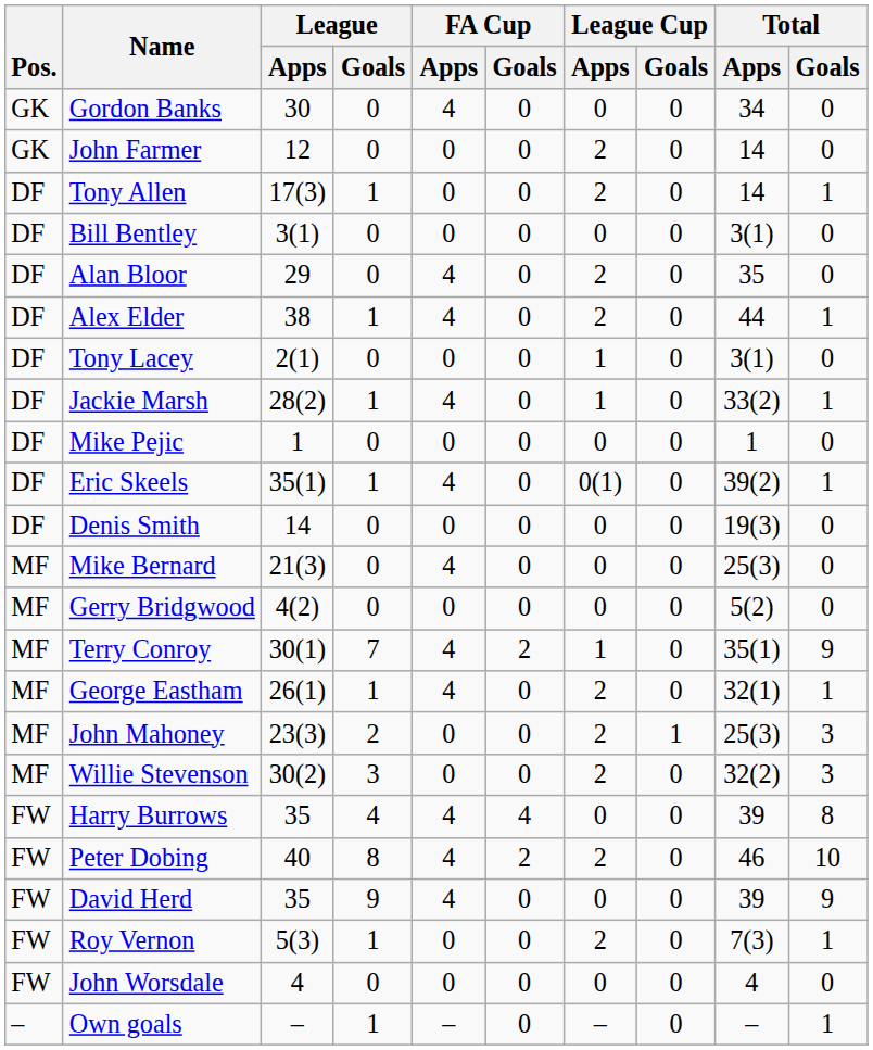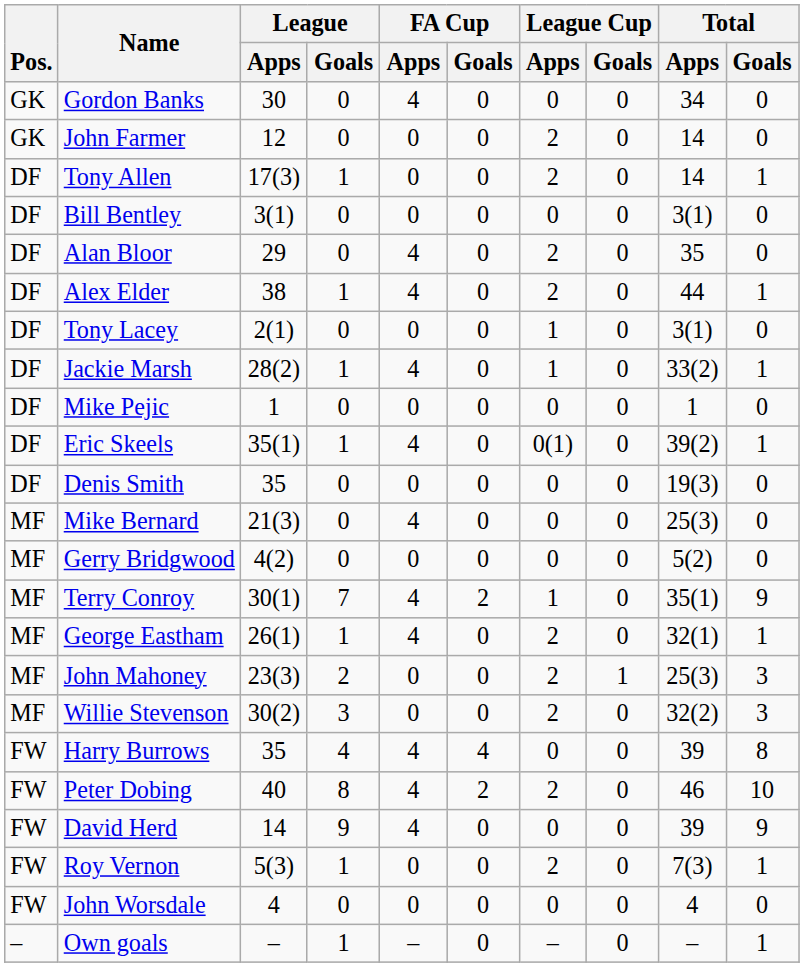 <table class="wikitable" style="text-align:center">
 <tr>
 <th rowspan="2" valign="bottom">Pos.</th>
 <th rowspan="2">Name</th>
 <th colspan="2" width="85">League</th>
 <th colspan="2" width="85">FA Cup</th>
 <th colspan="2" width="85">League Cup</th>
 <th colspan="2" width="85">Total</th>
 </tr>
 <tr>
 <th>Apps</th>
 <th>Goals</th>
 <th>Apps</th>
 <th>Goals</th>
 <th>Apps</th>
 <th>Goals</th>
 <th>Apps</th>
 <th>Goals</th>
 </tr>
 <tr>
 <td align="left">GK</td>
 <td align="left"> <a href='#'>Gordon Banks</a></td>
 <td>30</td>
 <td>0</td>
 <td>4</td>
 <td>0</td>
 <td>0</td>
 <td>0</td>
 <td>34</td>
 <td>0</td>
 </tr>
 <tr>
 <td align="left">GK</td>
 <td align="left"> <a href='#'>John Farmer</a></td>
 <td>12</td>
 <td>0</td>
 <td>0</td>
 <td>0</td>
 <td>2</td>
 <td>0</td>
 <td>14</td>
 <td>0</td>
 </tr>
 <tr>
 <td align="left">DF</td>
 <td align="left"> <a href='#'>Tony Allen</a></td>
 <td>17(3)</td>
 <td>1</td>
 <td>0</td>
 <td>0</td>
 <td>2</td>
 <td>0</td>
 <td>14</td>
 <td>1</td>
 </tr>
 <tr>
 <td align="left">DF</td>
 <td align="left"> <a href='#'>Bill Bentley</a></td>
 <td>3(1)</td>
 <td>0</td>
 <td>0</td>
 <td>0</td>
 <td>0</td>
 <td>0</td>
 <td>3(1)</td>
 <td>0</td>
 </tr>
 <tr>
 <td align="left">DF</td>
 <td align="left"> <a href='#'>Alan Bloor</a></td>
 <td>29</td>
 <td>0</td>
 <td>4</td>
 <td>0</td>
 <td>2</td>
 <td>0</td>
 <td>35</td>
 <td>0</td>
 </tr>
 <tr>
 <td align="left">DF</td>
 <td align="left"> <a href='#'>Alex Elder</a></td>
 <td>38</td>
 <td>1</td>
 <td>4</td>
 <td>0</td>
 <td>2</td>
 <td>0</td>
 <td>44</td>
 <td>1</td>
 </tr>
 <tr>
 <td align="left">DF</td>
 <td align="left"> <a href='#'>Tony Lacey</a></td>
 <td>2(1)</td>
 <td>0</td>
 <td>0</td>
 <td>0</td>
 <td>1</td>
 <td>0</td>
 <td>3(1)</td>
 <td>0</td>
 </tr>
 <tr>
 <td align="left">DF</td>
 <td align="left"> <a href='#'>Jackie Marsh</a></td>
 <td>28(2)</td>
 <td>1</td>
 <td>4</td>
 <td>0</td>
 <td>1</td>
 <td>0</td>
 <td>33(2)</td>
 <td>1</td>
 </tr>
 <tr>
 <td align="left">DF</td>
 <td align="left"> <a href='#'>Mike Pejic</a></td>
 <td>1</td>
 <td>0</td>
 <td>0</td>
 <td>0</td>
 <td>0</td>
 <td>0</td>
 <td>1</td>
 <td>0</td>
 </tr>
 <tr>
 <td align="left">DF</td>
 <td align="left"> <a href='#'>Eric Skeels</a></td>
 <td>35(1)</td>
 <td>1</td>
 <td>4</td>
 <td>0</td>
 <td>0(1)</td>
 <td>0</td>
 <td>39(2)</td>
 <td>1</td>
 </tr>
 <tr>
 <td align="left">DF</td>
 <td align="left"> <a href='#'>Denis Smith</a></td>
-<td>14</td>
+<td>35</td>
 <td>0</td>
 <td>0</td>
 <td>0</td>
 <td>0</td>
 <td>0</td>
 <td>19(3)</td>
 <td>0</td>
 </tr>
 <tr>
 <td align="left">MF</td>
 <td align="left"> <a href='#'>Mike Bernard</a></td>
 <td>21(3)</td>
 <td>0</td>
 <td>4</td>
 <td>0</td>
 <td>0</td>
 <td>0</td>
 <td>25(3)</td>
 <td>0</td>
 </tr>
 <tr>
 <td align="left">MF</td>
 <td align="left"> <a href='#'>Gerry Bridgwood</a></td>
 <td>4(2)</td>
 <td>0</td>
 <td>0</td>
 <td>0</td>
 <td>0</td>
 <td>0</td>
 <td>5(2)</td>
 <td>0</td>
 </tr>
 <tr>
 <td align="left">MF</td>
 <td align="left"> <a href='#'>Terry Conroy</a></td>
 <td>30(1)</td>
 <td>7</td>
 <td>4</td>
 <td>2</td>
 <td>1</td>
 <td>0</td>
 <td>35(1)</td>
 <td>9</td>
 </tr>
 <tr>
 <td align="left">MF</td>
 <td align="left"> <a href='#'>George Eastham</a></td>
 <td>26(1)</td>
 <td>1</td>
 <td>4</td>
 <td>0</td>
 <td>2</td>
 <td>0</td>
 <td>32(1)</td>
 <td>1</td>
 </tr>
 <tr>
 <td align="left">MF</td>
 <td align="left"> <a href='#'>John Mahoney</a></td>
 <td>23(3)</td>
 <td>2</td>
 <td>0</td>
 <td>0</td>
 <td>2</td>
 <td>1</td>
 <td>25(3)</td>
 <td>3</td>
 </tr>
 <tr>
 <td align="left">MF</td>
 <td align="left"> <a href='#'>Willie Stevenson</a></td>
 <td>30(2)</td>
 <td>3</td>
 <td>0</td>
 <td>0</td>
 <td>2</td>
 <td>0</td>
 <td>32(2)</td>
 <td>3</td>
 </tr>
 <tr>
 <td align="left">FW</td>
 <td align="left"> <a href='#'>Harry Burrows</a></td>
 <td>35</td>
 <td>4</td>
 <td>4</td>
 <td>4</td>
 <td>0</td>
 <td>0</td>
 <td>39</td>
 <td>8</td>
 </tr>
 <tr>
 <td align="left">FW</td>
 <td align="left"> <a href='#'>Peter Dobing</a></td>
 <td>40</td>
 <td>8</td>
 <td>4</td>
 <td>2</td>
 <td>2</td>
 <td>0</td>
 <td>46</td>
 <td>10</td>
 </tr>
 <tr>
 <td align="left">FW</td>
 <td align="left"> <a href='#'>David Herd</a></td>
-<td>35</td>
+<td>14</td>
 <td>9</td>
 <td>4</td>
 <td>0</td>
 <td>0</td>
 <td>0</td>
 <td>39</td>
 <td>9</td>
 </tr>
 <tr>
 <td align="left">FW</td>
 <td align="left"> <a href='#'>Roy Vernon</a></td>
 <td>5(3)</td>
 <td>1</td>
 <td>0</td>
 <td>0</td>
 <td>2</td>
 <td>0</td>
 <td>7(3)</td>
 <td>1</td>
 </tr>
 <tr>
 <td align="left">FW</td>
 <td align="left"> <a href='#'>John Worsdale</a></td>
 <td>4</td>
 <td>0</td>
 <td>0</td>
 <td>0</td>
 <td>0</td>
 <td>0</td>
 <td>4</td>
 <td>0</td>
 </tr>
 <tr>
 <td align="left">–</td>
 <td align="left"><a href='#'>Own goals</a></td>
 <td>–</td>
 <td>1</td>
 <td>–</td>
 <td>0</td>
 <td>–</td>
 <td>0</td>
 <td>–</td>
 <td>1</td>
 </tr>
 </table>
